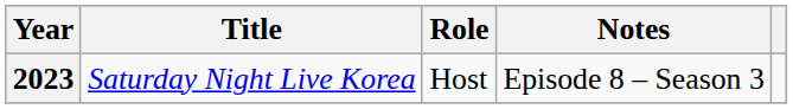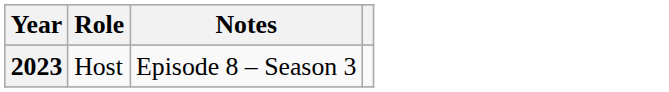 <table class="wikitable plainrowheaders sortable">
 <tr>
 <th scope="col">Year</th>
-<th scope="col">Title</th>
 <th scope="col">Role</th>
 <th scope="col">Notes</th>
 <th scope="col" class="unsortable"></th>
 </tr>
 <tr>
 <th scope="row">2023</th>
-<td><em><a href='#'>Saturday Night Live Korea</a></em></td>
 <td>Host</td>
 <td>Episode 8 – Season 3</td>
 <td style="text-align:center"></td>
 </tr>
 </table>
